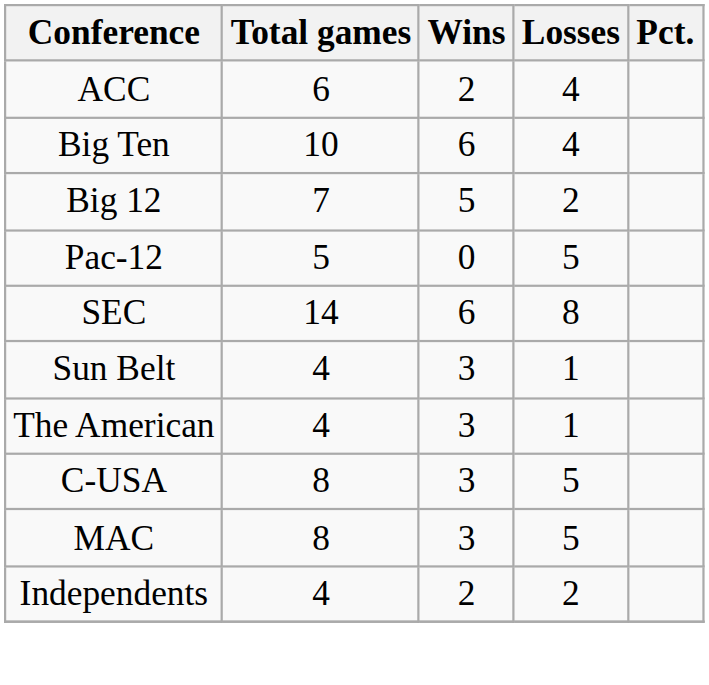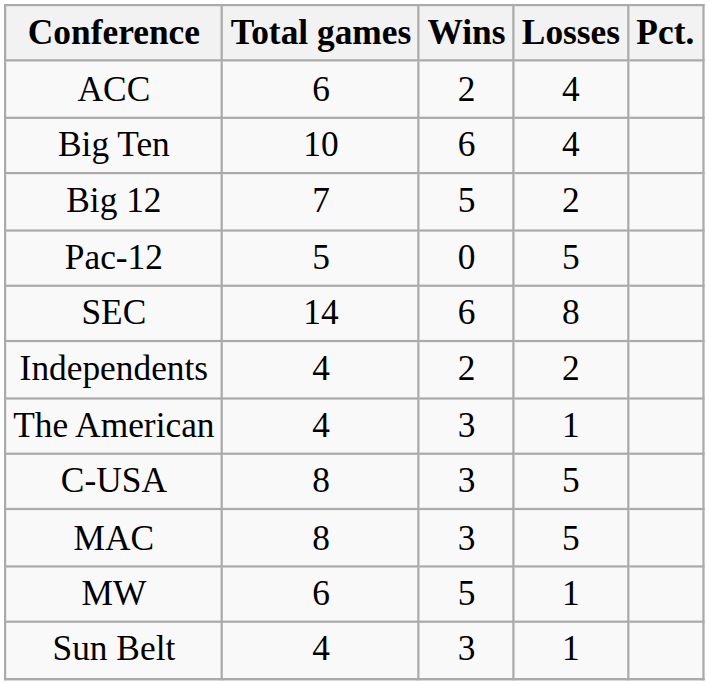 <table class="wikitable sortable" style=text-align:center>
 <tr>
 <th>Conference</th>
 <th>Total games</th>
 <th>Wins</th>
 <th>Losses</th>
 <th>Pct.</th>
 </tr>
 <tr>
 <td>ACC</td>
 <td>6</td>
 <td>2</td>
 <td>4</td>
 <td></td>
 </tr>
 <tr>
 <td>Big Ten</td>
 <td>10</td>
 <td>6</td>
 <td>4</td>
 <td></td>
 </tr>
 <tr>
 <td>Big 12</td>
 <td>7</td>
 <td>5</td>
 <td>2</td>
 <td></td>
 </tr>
 <tr>
 <td>Pac-12</td>
 <td>5</td>
 <td>0</td>
 <td>5</td>
 <td></td>
 </tr>
 <tr>
 <td>SEC</td>
 <td>14</td>
 <td>6</td>
 <td>8</td>
 <td></td>
 </tr>
 <tr>
-<td>Sun Belt</td>
+<td>Independents</td>
 <td>4</td>
-<td>3</td>
-<td>1</td>
+<td>2</td>
+<td>2</td>
 <td></td>
 </tr>
 <tr>
 <td>The American</td>
 <td>4</td>
 <td>3</td>
 <td>1</td>
 <td></td>
 </tr>
 <tr>
 <td>C-USA</td>
 <td>8</td>
 <td>3</td>
 <td>5</td>
 <td></td>
 </tr>
 <tr>
 <td>MAC</td>
 <td>8</td>
 <td>3</td>
 <td>5</td>
 <td></td>
 </tr>
 <tr>
-<td>Independents</td>
+<td>MW</td>
+<td>6</td>
+<td>5</td>
+<td>1</td>
+<td></td>
+</tr>
+<tr>
+<td>Sun Belt</td>
 <td>4</td>
-<td>2</td>
-<td>2</td>
+<td>3</td>
+<td>1</td>
 <td></td>
 </tr>
 <tr>
 </tr>
 </table>
